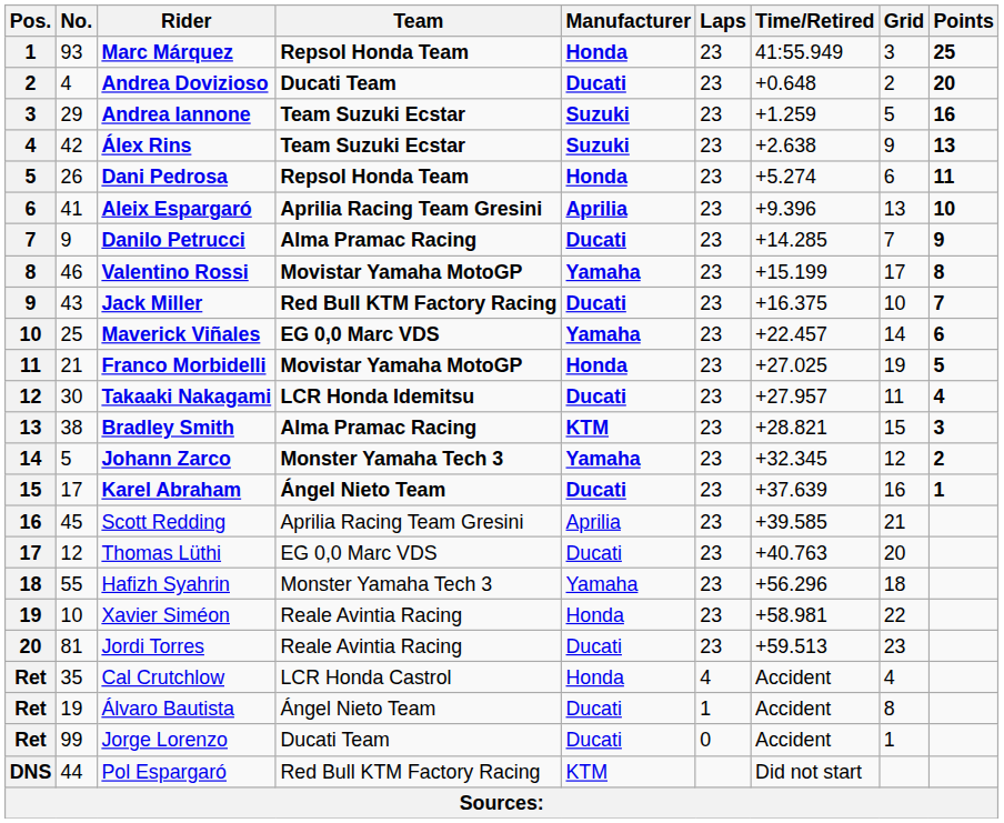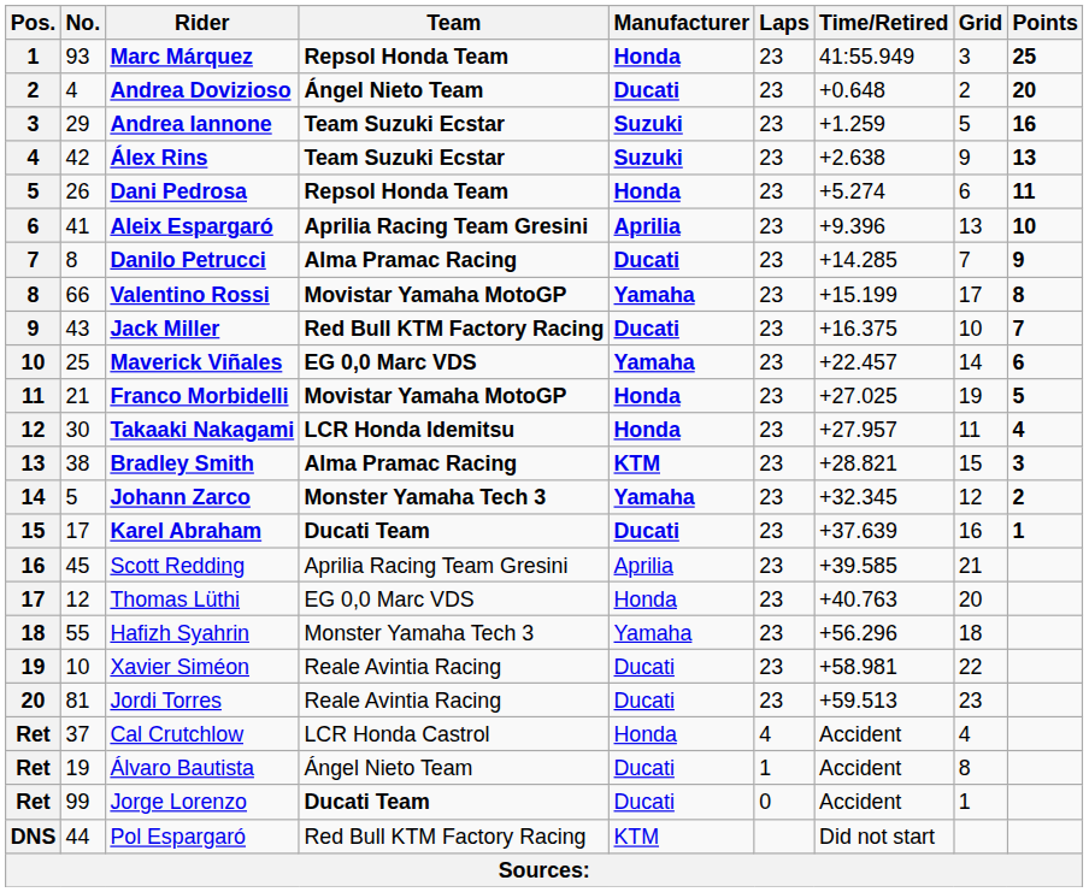 <table class="wikitable" style="font-size: 95%;">
 <tr>
 <th>Pos.</th>
 <th>No.</th>
 <th>Rider</th>
 <th>Team</th>
 <th>Manufacturer</th>
 <th>Laps</th>
 <th>Time/Retired</th>
 <th>Grid</th>
 <th>Points</th>
 </tr>
 <tr>
 <th>1</th>
 <td>93</td>
 <td> <strong><a href='#'>Marc Márquez</a></strong></td>
 <td><strong>Repsol Honda Team</strong></td>
 <td><strong><a href='#'>Honda</a></strong></td>
 <td>23</td>
 <td>41:55.949</td>
 <td>3</td>
 <td><strong>25</strong></td>
 </tr>
 <tr>
 <th>2</th>
 <td>4</td>
 <td> <strong><a href='#'>Andrea Dovizioso</a></strong></td>
-<td><strong>Ducati Team</strong></td>
+<td><strong>Ángel Nieto Team</strong></td>
 <td><strong><a href='#'>Ducati</a></strong></td>
 <td>23</td>
 <td>+0.648</td>
 <td>2</td>
 <td><strong>20</strong></td>
 </tr>
 <tr>
 <th>3</th>
 <td>29</td>
 <td> <strong><a href='#'>Andrea Iannone</a></strong></td>
 <td><strong>Team Suzuki Ecstar</strong></td>
 <td><strong><a href='#'>Suzuki</a></strong></td>
 <td>23</td>
 <td>+1.259</td>
 <td>5</td>
 <td><strong>16</strong></td>
 </tr>
 <tr>
 <th>4</th>
 <td>42</td>
 <td> <strong><a href='#'>Álex Rins</a></strong></td>
 <td><strong>Team Suzuki Ecstar</strong></td>
 <td><strong><a href='#'>Suzuki</a></strong></td>
 <td>23</td>
 <td>+2.638</td>
 <td>9</td>
 <td><strong>13</strong></td>
 </tr>
 <tr>
 <th>5</th>
 <td>26</td>
 <td> <strong><a href='#'>Dani Pedrosa</a></strong></td>
 <td><strong>Repsol Honda Team</strong></td>
 <td><strong><a href='#'>Honda</a></strong></td>
 <td>23</td>
 <td>+5.274</td>
 <td>6</td>
 <td><strong>11</strong></td>
 </tr>
 <tr>
 <th>6</th>
 <td>41</td>
 <td> <strong><a href='#'>Aleix Espargaró</a></strong></td>
 <td><strong>Aprilia Racing Team Gresini</strong></td>
 <td><strong><a href='#'>Aprilia</a></strong></td>
 <td>23</td>
 <td>+9.396</td>
 <td>13</td>
 <td><strong>10</strong></td>
 </tr>
 <tr>
 <th>7</th>
-<td>9</td>
+<td>8</td>
 <td> <strong><a href='#'>Danilo Petrucci</a></strong></td>
 <td><strong>Alma Pramac Racing</strong></td>
 <td><strong><a href='#'>Ducati</a></strong></td>
 <td>23</td>
 <td>+14.285</td>
 <td>7</td>
 <td><strong>9</strong></td>
 </tr>
 <tr>
 <th>8</th>
-<td>46</td>
+<td>66</td>
 <td> <strong><a href='#'>Valentino Rossi</a></strong></td>
 <td><strong>Movistar Yamaha MotoGP</strong></td>
 <td><strong><a href='#'>Yamaha</a></strong></td>
 <td>23</td>
 <td>+15.199</td>
 <td>17</td>
 <td><strong>8</strong></td>
 </tr>
 <tr>
 <th>9</th>
 <td>43</td>
 <td> <strong><a href='#'>Jack Miller</a></strong></td>
 <td><strong>Red Bull KTM Factory Racing</strong></td>
 <td><strong><a href='#'>Ducati</a></strong></td>
 <td>23</td>
 <td>+16.375</td>
 <td>10</td>
 <td><strong>7</strong></td>
 </tr>
 <tr>
 <th>10</th>
 <td>25</td>
 <td> <strong><a href='#'>Maverick Viñales</a></strong></td>
 <td><strong>EG 0,0 Marc VDS</strong></td>
 <td><strong><a href='#'>Yamaha</a></strong></td>
 <td>23</td>
 <td>+22.457</td>
 <td>14</td>
 <td><strong>6</strong></td>
 </tr>
 <tr>
 <th>11</th>
 <td>21</td>
 <td> <strong><a href='#'>Franco Morbidelli</a></strong></td>
 <td><strong>Movistar Yamaha MotoGP</strong></td>
 <td><strong><a href='#'>Honda</a></strong></td>
 <td>23</td>
 <td>+27.025</td>
 <td>19</td>
 <td><strong>5</strong></td>
 </tr>
 <tr>
 <th>12</th>
 <td>30</td>
 <td> <strong><a href='#'>Takaaki Nakagami</a></strong></td>
 <td><strong>LCR Honda Idemitsu</strong></td>
-<td><strong><a href='#'>Ducati</a></strong></td>
+<td><strong><a href='#'>Honda</a></strong></td>
 <td>23</td>
 <td>+27.957</td>
 <td>11</td>
 <td><strong>4</strong></td>
 </tr>
 <tr>
 <th>13</th>
 <td>38</td>
 <td> <strong><a href='#'>Bradley Smith</a></strong></td>
 <td><strong>Alma Pramac Racing</strong></td>
 <td><strong><a href='#'>KTM</a></strong></td>
 <td>23</td>
 <td>+28.821</td>
 <td>15</td>
 <td><strong>3</strong></td>
 </tr>
 <tr>
 <th>14</th>
 <td>5</td>
 <td> <strong><a href='#'>Johann Zarco</a></strong></td>
 <td><strong>Monster Yamaha Tech 3</strong></td>
 <td><strong><a href='#'>Yamaha</a></strong></td>
 <td>23</td>
 <td>+32.345</td>
 <td>12</td>
 <td><strong>2</strong></td>
 </tr>
 <tr>
 <th>15</th>
 <td>17</td>
 <td> <strong><a href='#'>Karel Abraham</a></strong></td>
-<td><strong>Ángel Nieto Team</strong></td>
+<td><strong>Ducati Team</strong></td>
 <td><strong><a href='#'>Ducati</a></strong></td>
 <td>23</td>
 <td>+37.639</td>
 <td>16</td>
 <td><strong>1</strong></td>
 </tr>
 <tr>
 <th>16</th>
 <td>45</td>
 <td> <a href='#'>Scott Redding</a></td>
 <td>Aprilia Racing Team Gresini</td>
 <td><a href='#'>Aprilia</a></td>
 <td>23</td>
 <td>+39.585</td>
 <td>21</td>
 <td></td>
 </tr>
 <tr>
 <th>17</th>
 <td>12</td>
 <td> <a href='#'>Thomas Lüthi</a></td>
 <td>EG 0,0 Marc VDS</td>
-<td><a href='#'>Ducati</a></td>
+<td><a href='#'>Honda</a></td>
 <td>23</td>
 <td>+40.763</td>
 <td>20</td>
 <td></td>
 </tr>
 <tr>
 <th>18</th>
 <td>55</td>
 <td> <a href='#'>Hafizh Syahrin</a></td>
 <td>Monster Yamaha Tech 3</td>
 <td><a href='#'>Yamaha</a></td>
 <td>23</td>
 <td>+56.296</td>
 <td>18</td>
 <td></td>
 </tr>
 <tr>
 <th>19</th>
 <td>10</td>
 <td> <a href='#'>Xavier Siméon</a></td>
 <td>Reale Avintia Racing</td>
-<td><a href='#'>Honda</a></td>
+<td><a href='#'>Ducati</a></td>
 <td>23</td>
 <td>+58.981</td>
 <td>22</td>
 <td></td>
 </tr>
 <tr>
 <th>20</th>
 <td>81</td>
 <td> <a href='#'>Jordi Torres</a></td>
 <td>Reale Avintia Racing</td>
 <td><a href='#'>Ducati</a></td>
 <td>23</td>
 <td>+59.513</td>
 <td>23</td>
 <td></td>
 </tr>
 <tr>
 <th>Ret</th>
-<td>35</td>
+<td>37</td>
 <td> <a href='#'>Cal Crutchlow</a></td>
 <td>LCR Honda Castrol</td>
 <td><a href='#'>Honda</a></td>
 <td>4</td>
 <td>Accident</td>
 <td>4</td>
 <td></td>
 </tr>
 <tr>
 <th>Ret</th>
 <td>19</td>
 <td> <a href='#'>Álvaro Bautista</a></td>
 <td>Ángel Nieto Team</td>
 <td><a href='#'>Ducati</a></td>
 <td>1</td>
 <td>Accident</td>
 <td>8</td>
 <td></td>
 </tr>
 <tr>
 <th>Ret</th>
 <td>99</td>
 <td> <a href='#'>Jorge Lorenzo</a></td>
-<td>Ducati Team</td>
+<td><strong>Ducati Team</strong></td>
 <td><a href='#'>Ducati</a></td>
 <td>0</td>
 <td>Accident</td>
 <td>1</td>
 <td></td>
 </tr>
 <tr>
 <th>DNS</th>
 <td>44</td>
 <td> <a href='#'>Pol Espargaró</a></td>
 <td>Red Bull KTM Factory Racing</td>
 <td><a href='#'>KTM</a></td>
 <td></td>
 <td>Did not start</td>
 <td></td>
 <td></td>
 </tr>
 <tr>
 <th colspan=9>Sources: </th>
 </tr>
 </table>
